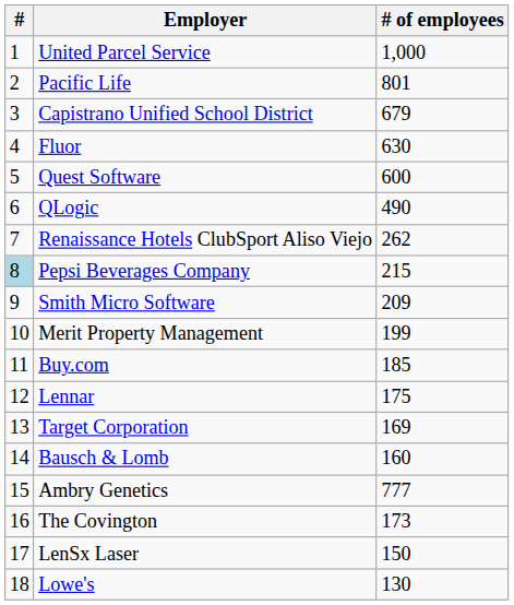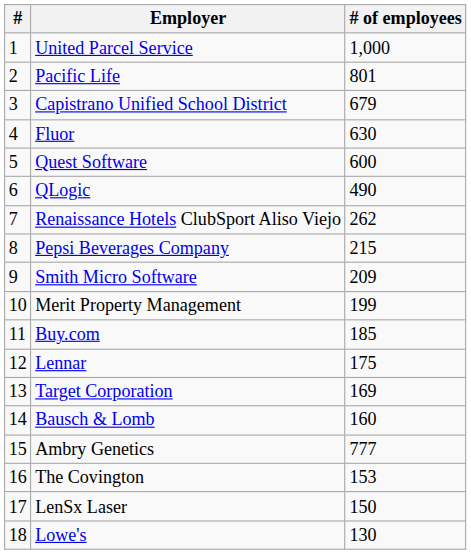 <table class="wikitable">
 <tr>
 <th>#</th>
 <th>Employer</th>
 <th># of employees</th>
 </tr>
 <tr>
 <td>1</td>
 <td><a href='#'>United Parcel Service</a></td>
 <td>1,000</td>
 </tr>
 <tr>
 <td>2</td>
 <td><a href='#'>Pacific Life</a></td>
 <td>801</td>
 </tr>
 <tr>
 <td>3</td>
 <td><a href='#'>Capistrano Unified School District</a></td>
 <td>679</td>
 </tr>
 <tr>
 <td>4</td>
 <td><a href='#'>Fluor</a></td>
 <td>630</td>
 </tr>
 <tr>
 <td>5</td>
 <td><a href='#'>Quest Software</a></td>
 <td>600</td>
 </tr>
 <tr>
 <td>6</td>
 <td><a href='#'>QLogic</a></td>
 <td>490</td>
 </tr>
 <tr>
 <td>7</td>
 <td><a href='#'>Renaissance Hotels</a> ClubSport Aliso Viejo</td>
 <td>262</td>
 </tr>
 <tr>
-<td style="background: lightblue;">8</td>
+<td>8</td>
 <td><a href='#'>Pepsi Beverages Company</a></td>
 <td>215</td>
 </tr>
 <tr>
 <td>9</td>
 <td><a href='#'>Smith Micro Software</a></td>
 <td>209</td>
 </tr>
 <tr>
 <td>10</td>
 <td>Merit Property Management</td>
 <td>199</td>
 </tr>
 <tr>
 <td>11</td>
 <td><a href='#'>Buy.com</a></td>
 <td>185</td>
 </tr>
 <tr>
 <td>12</td>
 <td><a href='#'>Lennar</a></td>
 <td>175</td>
 </tr>
 <tr>
 <td>13</td>
 <td><a href='#'>Target Corporation</a></td>
 <td>169</td>
 </tr>
 <tr>
 <td>14</td>
 <td><a href='#'>Bausch & Lomb</a></td>
 <td>160</td>
 </tr>
 <tr>
 <td>15</td>
 <td>Ambry Genetics</td>
 <td>777</td>
 </tr>
 <tr>
 <td>16</td>
 <td>The Covington</td>
-<td>173</td>
+<td>153</td>
 </tr>
 <tr>
 <td>17</td>
 <td>LenSx Laser</td>
 <td>150</td>
 </tr>
 <tr>
 <td>18</td>
 <td><a href='#'>Lowe's</a></td>
 <td>130</td>
 </tr>
 </table>
